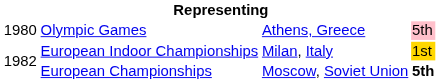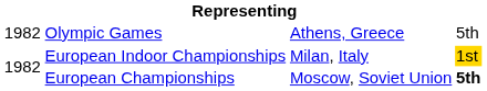 <table>
 <tr>
 <th colspan="5">Representing </th>
 </tr>
 <tr>
-<td>1980</td>
+<td>1982</td>
 <td><a href='#'>Olympic Games</a></td>
 <td><a href='#'>Athens, Greece</a></td>
-<td style="background: pink;">5th</td>
+<td>5th</td>
 <td></td>
 </tr>
 <tr>
 <td rowspan=2>1982</td>
 <td><a href='#'>European Indoor Championships</a></td>
 <td><a href='#'>Milan</a>, <a href='#'>Italy</a></td>
 <td bgcolor="gold">1st</td>
 <td></td>
 </tr>
 <tr>
 <td><a href='#'>European Championships</a></td>
 <td><a href='#'>Moscow</a>, <a href='#'>Soviet Union</a></td>
 <td><strong>5th</strong></td>
 <td></td>
 </tr>
 </table>
